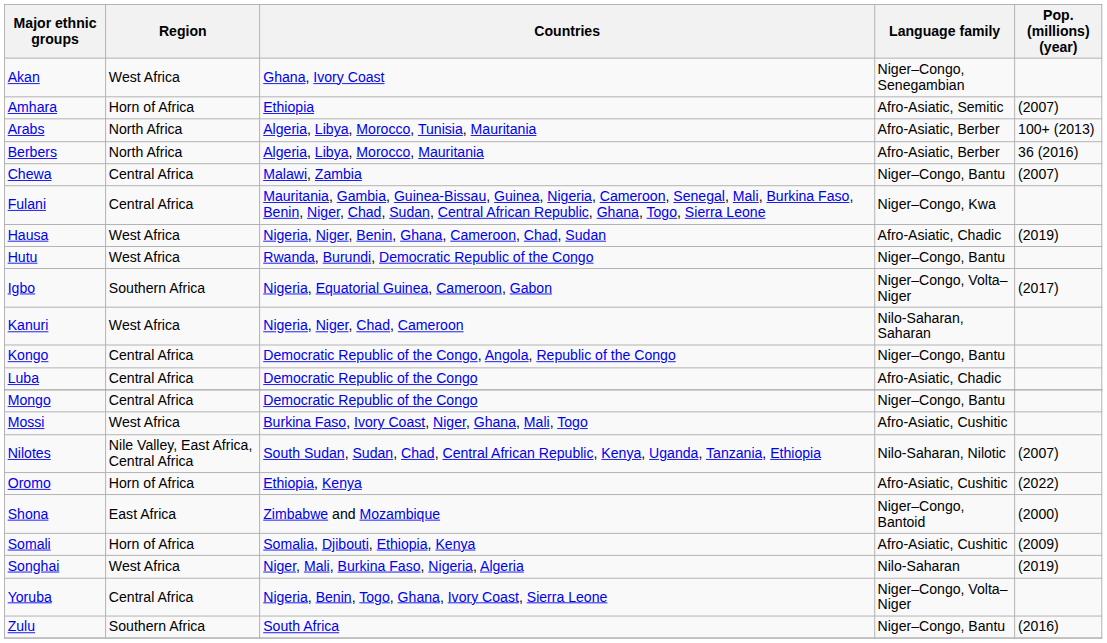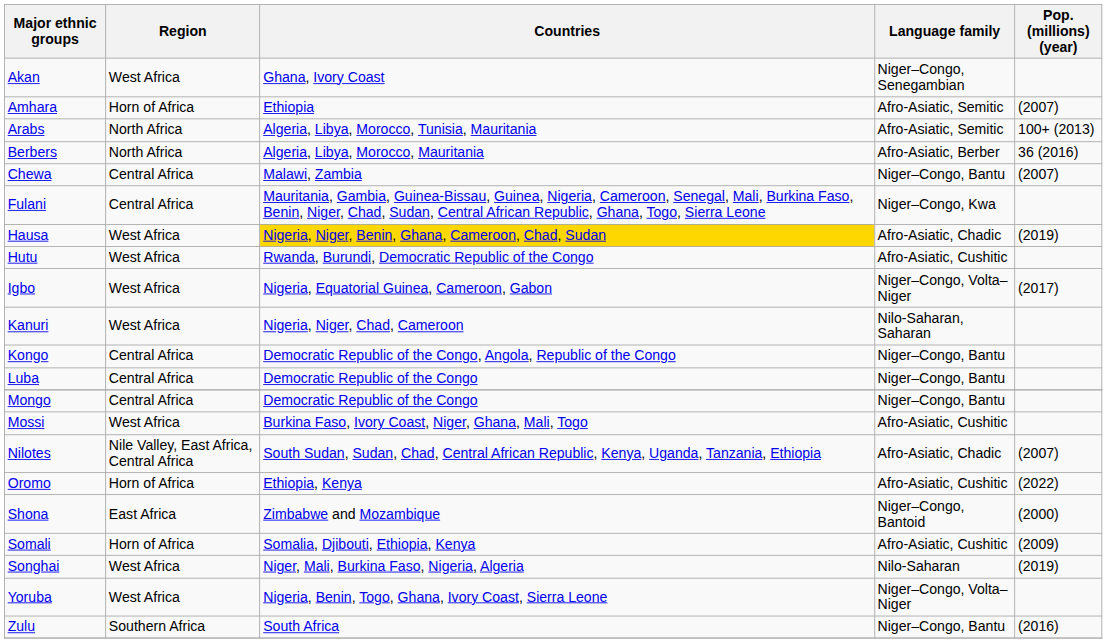 <table class = "wikitable sortable">
 <tr>
 <th>Major ethnic groups</th>
 <th>Region</th>
 <th>Countries</th>
 <th>Language family</th>
 <th>Pop. (millions)<br>(year)</th>
 </tr>
 <tr>
 <td><a href='#'>Akan</a></td>
 <td>West Africa</td>
 <td><a href='#'>Ghana</a>, <a href='#'>Ivory Coast</a></td>
 <td>Niger–Congo, Senegambian</td>
 <td></td>
 </tr>
 <tr>
 <td><a href='#'>Amhara</a></td>
 <td>Horn of Africa</td>
 <td><a href='#'>Ethiopia</a></td>
 <td>Afro-Asiatic, Semitic</td>
 <td> (2007)</td>
 </tr>
 <tr>
 <td><a href='#'>Arabs</a></td>
 <td>North Africa</td>
 <td><a href='#'>Algeria</a>, <a href='#'>Libya</a>, <a href='#'>Morocco</a>, <a href='#'>Tunisia</a>, <a href='#'>Mauritania</a></td>
-<td>Afro-Asiatic, Berber</td>
+<td>Afro-Asiatic, Semitic</td>
 <td>100+ (2013)</td>
 </tr>
 <tr>
 <td><a href='#'>Berbers</a></td>
 <td>North Africa</td>
 <td><a href='#'>Algeria</a>, <a href='#'>Libya</a>, <a href='#'>Morocco</a>, <a href='#'>Mauritania</a></td>
 <td>Afro-Asiatic, Berber</td>
 <td>36 (2016)</td>
 </tr>
 <tr>
 <td><a href='#'>Chewa</a></td>
 <td>Central Africa</td>
 <td><a href='#'>Malawi</a>, <a href='#'>Zambia</a></td>
 <td>Niger–Congo, Bantu</td>
 <td> (2007)</td>
 </tr>
 <tr>
 <td><a href='#'>Fulani</a></td>
 <td>Central Africa</td>
 <td><a href='#'>Mauritania</a>, <a href='#'>Gambia</a>, <a href='#'>Guinea-Bissau</a>, <a href='#'>Guinea</a>, <a href='#'>Nigeria</a>, <a href='#'>Cameroon</a>, <a href='#'>Senegal</a>, <a href='#'>Mali</a>, <a href='#'>Burkina Faso</a>, <a href='#'>Benin</a>, <a href='#'>Niger</a>, <a href='#'>Chad</a>, <a href='#'>Sudan</a>, <a href='#'>Central African Republic</a>, <a href='#'>Ghana</a>, <a href='#'>Togo</a>, <a href='#'>Sierra Leone</a></td>
 <td>Niger–Congo, Kwa</td>
 <td></td>
 </tr>
 <tr>
 <td><a href='#'>Hausa</a></td>
 <td>West Africa</td>
-<td><a href='#'>Nigeria</a>, <a href='#'>Niger</a>, <a href='#'>Benin</a>, <a href='#'>Ghana</a>, <a href='#'>Cameroon</a>, <a href='#'>Chad</a>, <a href='#'>Sudan</a></td>
+<td style="background: gold;"><a href='#'>Nigeria</a>, <a href='#'>Niger</a>, <a href='#'>Benin</a>, <a href='#'>Ghana</a>, <a href='#'>Cameroon</a>, <a href='#'>Chad</a>, <a href='#'>Sudan</a></td>
 <td>Afro-Asiatic, Chadic</td>
 <td> (2019)</td>
 </tr>
 <tr>
 <td><a href='#'>Hutu</a></td>
 <td>West Africa</td>
 <td><a href='#'>Rwanda</a>, <a href='#'>Burundi</a>, <a href='#'>Democratic Republic of the Congo</a></td>
-<td>Niger–Congo, Bantu</td>
+<td>Afro-Asiatic, Cushitic</td>
 <td></td>
 </tr>
 <tr>
 <td><a href='#'>Igbo</a></td>
-<td>Southern Africa</td>
+<td>West Africa</td>
 <td><a href='#'>Nigeria</a>, <a href='#'>Equatorial Guinea</a>, <a href='#'>Cameroon</a>, <a href='#'>Gabon</a></td>
 <td>Niger–Congo, Volta–Niger</td>
 <td> (2017)</td>
 </tr>
 <tr>
 <td><a href='#'>Kanuri</a></td>
 <td>West Africa</td>
 <td><a href='#'>Nigeria</a>, <a href='#'>Niger</a>, <a href='#'>Chad</a>, <a href='#'>Cameroon</a></td>
 <td>Nilo-Saharan, Saharan</td>
 <td></td>
 </tr>
 <tr>
 <td><a href='#'>Kongo</a></td>
 <td>Central Africa</td>
 <td><a href='#'>Democratic Republic of the Congo</a>, <a href='#'>Angola</a>, <a href='#'>Republic of the Congo</a></td>
 <td>Niger–Congo, Bantu</td>
 <td></td>
 </tr>
 <tr>
 <td><a href='#'>Luba</a></td>
 <td>Central Africa</td>
 <td><a href='#'>Democratic Republic of the Congo</a></td>
-<td>Afro-Asiatic, Chadic</td>
+<td>Niger–Congo, Bantu</td>
 <td></td>
 </tr>
 <tr>
 </tr>
 <tr>
 <td><a href='#'>Mongo</a></td>
 <td>Central Africa</td>
 <td><a href='#'>Democratic Republic of the Congo</a></td>
 <td>Niger–Congo, Bantu</td>
 <td></td>
 </tr>
 <tr>
 <td><a href='#'>Mossi</a></td>
 <td>West Africa</td>
 <td><a href='#'>Burkina Faso</a>, <a href='#'>Ivory Coast</a>, <a href='#'>Niger</a>, <a href='#'>Ghana</a>, <a href='#'>Mali</a>, <a href='#'>Togo</a></td>
 <td>Afro-Asiatic, Cushitic</td>
 <td></td>
 </tr>
 <tr>
 <td><a href='#'>Nilotes</a></td>
 <td>Nile Valley, East Africa, Central Africa</td>
 <td><a href='#'>South Sudan</a>, <a href='#'>Sudan</a>, <a href='#'>Chad</a>, <a href='#'>Central African Republic</a>, <a href='#'>Kenya</a>, <a href='#'>Uganda</a>, <a href='#'>Tanzania</a>, <a href='#'>Ethiopia</a></td>
-<td>Nilo-Saharan, Nilotic</td>
+<td>Afro-Asiatic, Chadic</td>
 <td> (2007)</td>
 </tr>
 <tr>
 <td><a href='#'>Oromo</a></td>
 <td>Horn of Africa</td>
 <td><a href='#'>Ethiopia</a>, <a href='#'>Kenya</a></td>
 <td>Afro-Asiatic, Cushitic</td>
 <td> (2022)</td>
 </tr>
 <tr>
 <td><a href='#'>Shona</a></td>
 <td>East Africa</td>
 <td><a href='#'>Zimbabwe</a> and <a href='#'>Mozambique</a></td>
 <td>Niger–Congo, Bantoid</td>
 <td> (2000)</td>
 </tr>
 <tr>
 <td><a href='#'>Somali</a></td>
 <td>Horn of Africa</td>
 <td><a href='#'>Somalia</a>, <a href='#'>Djibouti</a>, <a href='#'>Ethiopia</a>, <a href='#'>Kenya</a></td>
 <td>Afro-Asiatic, Cushitic</td>
 <td> (2009)</td>
 </tr>
 <tr>
 <td><a href='#'>Songhai</a></td>
 <td>West Africa</td>
 <td><a href='#'>Niger</a>, <a href='#'>Mali</a>, <a href='#'>Burkina Faso</a>, <a href='#'>Nigeria</a>, <a href='#'>Algeria</a></td>
 <td>Nilo-Saharan</td>
 <td> (2019)</td>
 </tr>
 <tr>
 <td><a href='#'>Yoruba</a></td>
-<td>Central Africa</td>
+<td>West Africa</td>
 <td><a href='#'>Nigeria</a>, <a href='#'>Benin</a>, <a href='#'>Togo</a>, <a href='#'>Ghana</a>, <a href='#'>Ivory Coast</a>, <a href='#'>Sierra Leone</a></td>
 <td>Niger–Congo, Volta–Niger</td>
 <td></td>
 </tr>
 <tr>
 <td><a href='#'>Zulu</a></td>
 <td>Southern Africa</td>
 <td><a href='#'>South Africa</a></td>
 <td>Niger–Congo, Bantu</td>
 <td> (2016)</td>
 </tr>
 <tr>
 </tr>
 </table>
